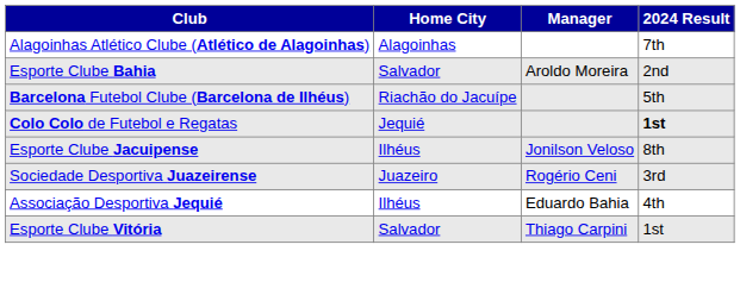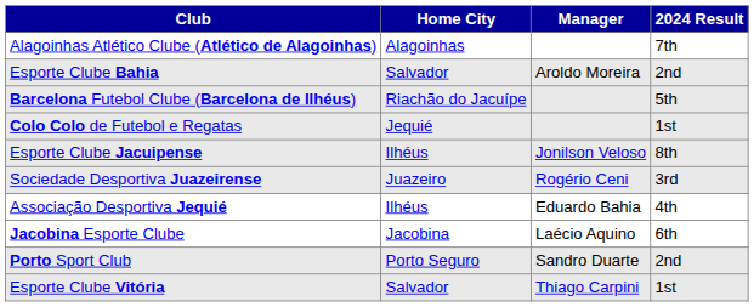 <table class="toccolours" border="1" cellpadding="4" cellspacing="0" style="border-collapse: collapse; margin:0;">
 <tr>
 <th style="background: #009; color: #fff;">Club</th>
 <th style="background: #009; color: #fff;">Home City</th>
 <th style="background: #009; color: #fff;">Manager</th>
 <th style="background: #009; color: #fff;">2024 Result</th>
 </tr>
 <tr style="background:white; color:black">
 <td><a href='#'>Alagoinhas Atlético Clube (<strong>Atlético de Alagoinhas</strong>)</a></td>
 <td><a href='#'>Alagoinhas</a></td>
 <td></td>
 <td>7th</td>
 </tr>
 <tr style="background:#e9e9e9; color:black">
 <td><a href='#'>Esporte Clube <strong>Bahia</strong></a></td>
 <td><a href='#'>Salvador</a></td>
 <td>Aroldo Moreira</td>
 <td>2nd</td>
 </tr>
 <tr style="background:#e9e9e9; color:black">
 <td><a href='#'><strong>Barcelona</strong> Futebol Clube (<strong>Barcelona de Ilhéus</strong>)</a></td>
 <td><a href='#'>Riachão do Jacuípe</a></td>
 <td></td>
 <td>5th</td>
 </tr>
 <tr style="background:#e9e9e9; color:black">
 <td><a href='#'><strong>Colo Colo</strong> de Futebol e Regatas</a></td>
 <td><a href='#'>Jequié</a></td>
 <td></td>
-<td><strong>1st  </strong></td>
+<td>1st  </td>
 </tr>
 <tr style="background:#e9e9e9; color:black">
 <td><a href='#'>Esporte Clube <strong>Jacuipense</strong></a></td>
 <td><a href='#'>Ilhéus</a></td>
 <td><a href='#'>Jonilson Veloso</a></td>
 <td>8th</td>
 </tr>
 <tr style="background:#e9e9e9; color:black">
 <td><a href='#'>Sociedade Desportiva <strong>Juazeirense</strong></a></td>
 <td><a href='#'>Juazeiro</a></td>
 <td><a href='#'>Rogério Ceni</a></td>
 <td>3rd</td>
 </tr>
 <tr style="background:white; color:black">
 <td><a href='#'>Associação Desportiva <strong>Jequié</strong></a></td>
 <td><a href='#'>Ilhéus</a></td>
 <td>Eduardo Bahia</td>
 <td>4th</td>
 </tr>
+<tr style="background:white; color:black">
+<td><a href='#'><strong>Jacobina</strong> Esporte Clube</a></td>
+<td><a href='#'>Jacobina</a></td>
+<td>Laécio Aquino</td>
+<td>6th</td>
+</tr>
+<tr style="background:#e9e9e9; color:black">
+<td><a href='#'><strong>Porto</strong> Sport Club</a></td>
+<td><a href='#'>Porto Seguro</a></td>
+<td>Sandro Duarte</td>
+<td>2nd  </td>
+</tr>
 <tr style="background:#e9e9e9; color:black">
 <td><a href='#'>Esporte Clube <strong>Vitória</strong></a></td>
 <td><a href='#'>Salvador</a></td>
 <td><a href='#'>Thiago Carpini</a></td>
 <td>1st</td>
 </tr>
 </table>
